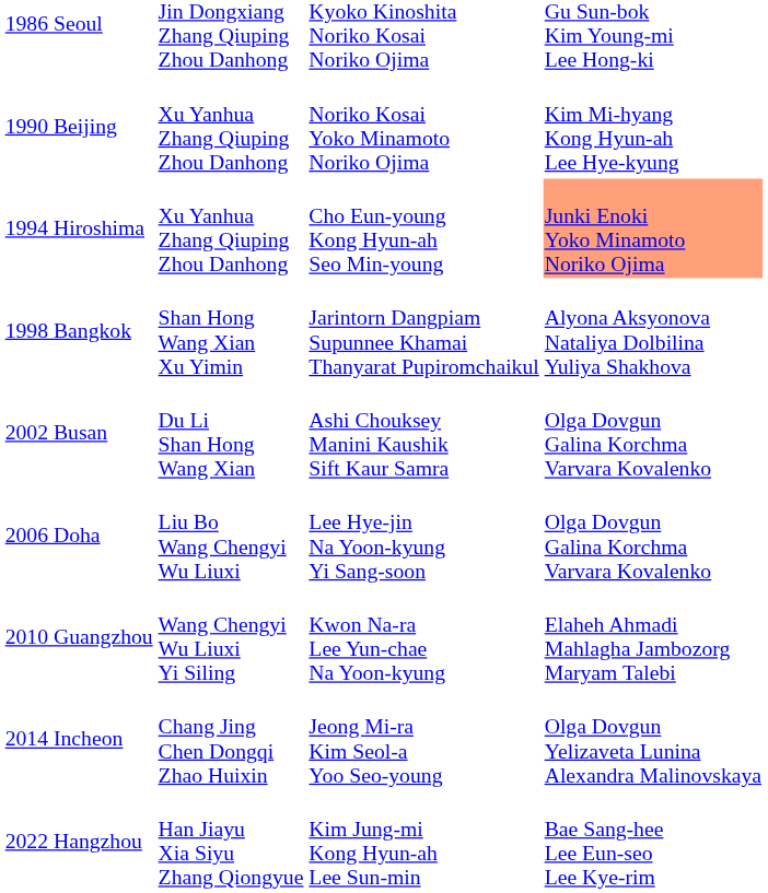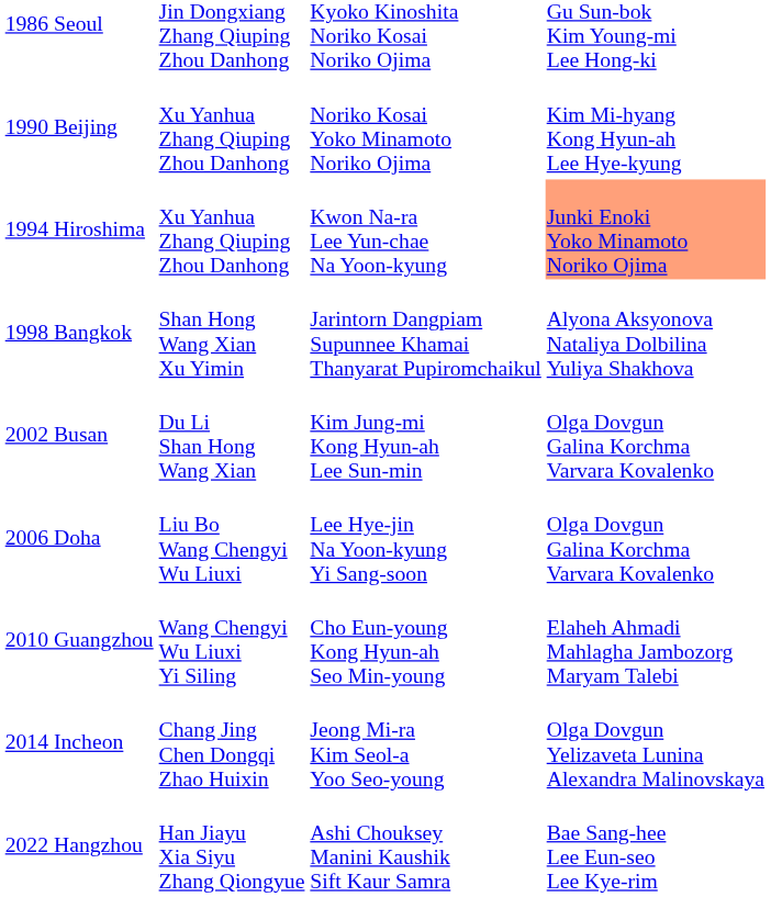 <table>
 <tr>
 <td><a href='#'>1986 Seoul</a></td>
 <td><br><a href='#'>Jin Dongxiang</a><br><a href='#'>Zhang Qiuping</a><br><a href='#'>Zhou Danhong</a></td>
 <td><br><a href='#'>Kyoko Kinoshita</a><br><a href='#'>Noriko Kosai</a><br><a href='#'>Noriko Ojima</a></td>
 <td><br><a href='#'>Gu Sun-bok</a><br><a href='#'>Kim Young-mi</a><br><a href='#'>Lee Hong-ki</a></td>
 </tr>
 <tr>
 <td><a href='#'>1990 Beijing</a></td>
 <td><br><a href='#'>Xu Yanhua</a><br><a href='#'>Zhang Qiuping</a><br><a href='#'>Zhou Danhong</a></td>
 <td><br><a href='#'>Noriko Kosai</a><br><a href='#'>Yoko Minamoto</a><br><a href='#'>Noriko Ojima</a></td>
 <td><br><a href='#'>Kim Mi-hyang</a><br><a href='#'>Kong Hyun-ah</a><br><a href='#'>Lee Hye-kyung</a></td>
 </tr>
 <tr>
 <td><a href='#'>1994 Hiroshima</a></td>
 <td><br><a href='#'>Xu Yanhua</a><br><a href='#'>Zhang Qiuping</a><br><a href='#'>Zhou Danhong</a></td>
-<td><br><a href='#'>Cho Eun-young</a><br><a href='#'>Kong Hyun-ah</a><br><a href='#'>Seo Min-young</a></td>
+<td><br><a href='#'>Kwon Na-ra</a><br><a href='#'>Lee Yun-chae</a><br><a href='#'>Na Yoon-kyung</a></td>
 <td style="background: lightsalmon;"><br><a href='#'>Junki Enoki</a><br><a href='#'>Yoko Minamoto</a><br><a href='#'>Noriko Ojima</a></td>
 </tr>
 <tr>
 <td><a href='#'>1998 Bangkok</a></td>
 <td><br><a href='#'>Shan Hong</a><br><a href='#'>Wang Xian</a><br><a href='#'>Xu Yimin</a></td>
 <td><br><a href='#'>Jarintorn Dangpiam</a><br><a href='#'>Supunnee Khamai</a><br><a href='#'>Thanyarat Pupiromchaikul</a></td>
 <td><br><a href='#'>Alyona Aksyonova</a><br><a href='#'>Nataliya Dolbilina</a><br><a href='#'>Yuliya Shakhova</a></td>
 </tr>
 <tr>
 <td><a href='#'>2002 Busan</a></td>
 <td><br><a href='#'>Du Li</a><br><a href='#'>Shan Hong</a><br><a href='#'>Wang Xian</a></td>
-<td><br><a href='#'>Ashi Chouksey</a><br><a href='#'>Manini Kaushik</a><br><a href='#'>Sift Kaur Samra</a></td>
+<td><br><a href='#'>Kim Jung-mi</a><br><a href='#'>Kong Hyun-ah</a><br><a href='#'>Lee Sun-min</a></td>
 <td><br><a href='#'>Olga Dovgun</a><br><a href='#'>Galina Korchma</a><br><a href='#'>Varvara Kovalenko</a></td>
 </tr>
 <tr>
 <td><a href='#'>2006 Doha</a></td>
 <td><br><a href='#'>Liu Bo</a><br><a href='#'>Wang Chengyi</a><br><a href='#'>Wu Liuxi</a></td>
 <td><br><a href='#'>Lee Hye-jin</a><br><a href='#'>Na Yoon-kyung</a><br><a href='#'>Yi Sang-soon</a></td>
 <td><br><a href='#'>Olga Dovgun</a><br><a href='#'>Galina Korchma</a><br><a href='#'>Varvara Kovalenko</a></td>
 </tr>
 <tr>
 <td><a href='#'>2010 Guangzhou</a></td>
 <td><br><a href='#'>Wang Chengyi</a><br><a href='#'>Wu Liuxi</a><br><a href='#'>Yi Siling</a></td>
-<td><br><a href='#'>Kwon Na-ra</a><br><a href='#'>Lee Yun-chae</a><br><a href='#'>Na Yoon-kyung</a></td>
+<td><br><a href='#'>Cho Eun-young</a><br><a href='#'>Kong Hyun-ah</a><br><a href='#'>Seo Min-young</a></td>
 <td><br><a href='#'>Elaheh Ahmadi</a><br><a href='#'>Mahlagha Jambozorg</a><br><a href='#'>Maryam Talebi</a></td>
 </tr>
 <tr>
 <td><a href='#'>2014 Incheon</a></td>
 <td><br><a href='#'>Chang Jing</a><br><a href='#'>Chen Dongqi</a><br><a href='#'>Zhao Huixin</a></td>
 <td><br><a href='#'>Jeong Mi-ra</a><br><a href='#'>Kim Seol-a</a><br><a href='#'>Yoo Seo-young</a></td>
 <td><br><a href='#'>Olga Dovgun</a><br><a href='#'>Yelizaveta Lunina</a><br><a href='#'>Alexandra Malinovskaya</a></td>
 </tr>
 <tr>
 <td><a href='#'>2022 Hangzhou</a></td>
 <td><br><a href='#'>Han Jiayu</a><br><a href='#'>Xia Siyu</a><br><a href='#'>Zhang Qiongyue</a></td>
-<td><br><a href='#'>Kim Jung-mi</a><br><a href='#'>Kong Hyun-ah</a><br><a href='#'>Lee Sun-min</a></td>
+<td><br><a href='#'>Ashi Chouksey</a><br><a href='#'>Manini Kaushik</a><br><a href='#'>Sift Kaur Samra</a></td>
 <td><br><a href='#'>Bae Sang-hee</a><br><a href='#'>Lee Eun-seo</a><br><a href='#'>Lee Kye-rim</a></td>
 </tr>
 </table>
